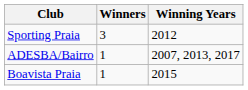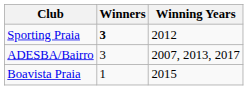 <table class="wikitable">
 <tr>
 <th>Club</th>
 <th>Winners</th>
 <th>Winning Years</th>
 </tr>
 <tr>
 <td><a href='#'>Sporting Praia</a></td>
-<td>3</td>
+<td><strong>3</strong></td>
 <td>2012</td>
 </tr>
 <tr>
 <td><a href='#'>ADESBA/Bairro</a></td>
-<td>1</td>
+<td>3</td>
 <td>2007, 2013, 2017</td>
 </tr>
 <tr>
 <td><a href='#'>Boavista Praia</a></td>
 <td>1</td>
 <td>2015</td>
 </tr>
 </table>
